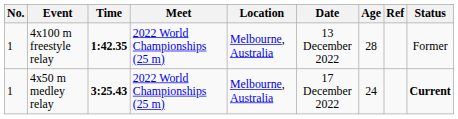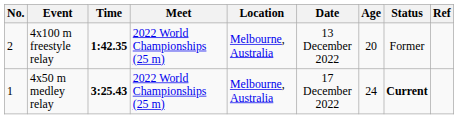 <table class="wikitable sortable">
 <tr>
 <th>No.</th>
 <th>Event</th>
 <th>Time</th>
 <th>Meet</th>
 <th>Location</th>
 <th>Date</th>
 <th>Age</th>
+<th>Status</th>
 <th>Ref</th>
-<th>Status</th>
 </tr>
 <tr>
-<td>1</td>
+<td>2</td>
 <td>4x100 m freestyle relay</td>
 <td align="center"><strong>1:42.35</strong></td>
 <td><a href='#'>2022 World Championships (25 m)</a></td>
 <td><a href='#'>Melbourne</a>, <a href='#'>Australia</a></td>
 <td align="center">13 December 2022</td>
-<td align="center">28</td>
+<td align="center">20</td>
+<td align="center">Former</td>
 <td align="center"></td>
-<td align="center">Former</td>
 </tr>
 <tr>
 <td>1</td>
 <td>4x50 m medley relay</td>
 <td align="center"><strong>3:25.43</strong></td>
 <td><a href='#'>2022 World Championships (25 m)</a></td>
 <td><a href='#'>Melbourne</a>, <a href='#'>Australia</a></td>
 <td align="center">17 December 2022</td>
 <td align="center">24</td>
+<td align="center"><strong>Current</strong></td>
 <td align="center"></td>
-<td align="center"><strong>Current</strong></td>
 </tr>
 </table>
